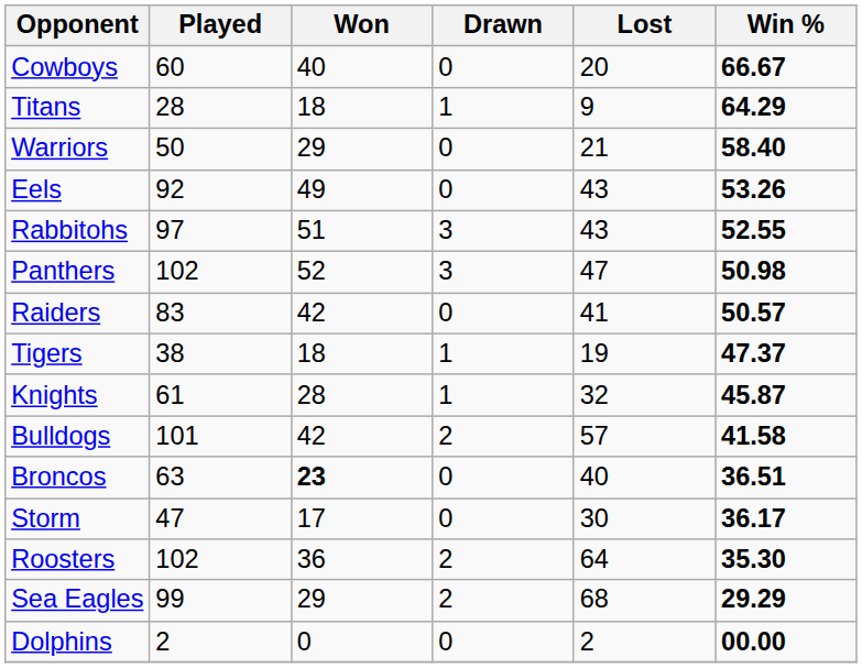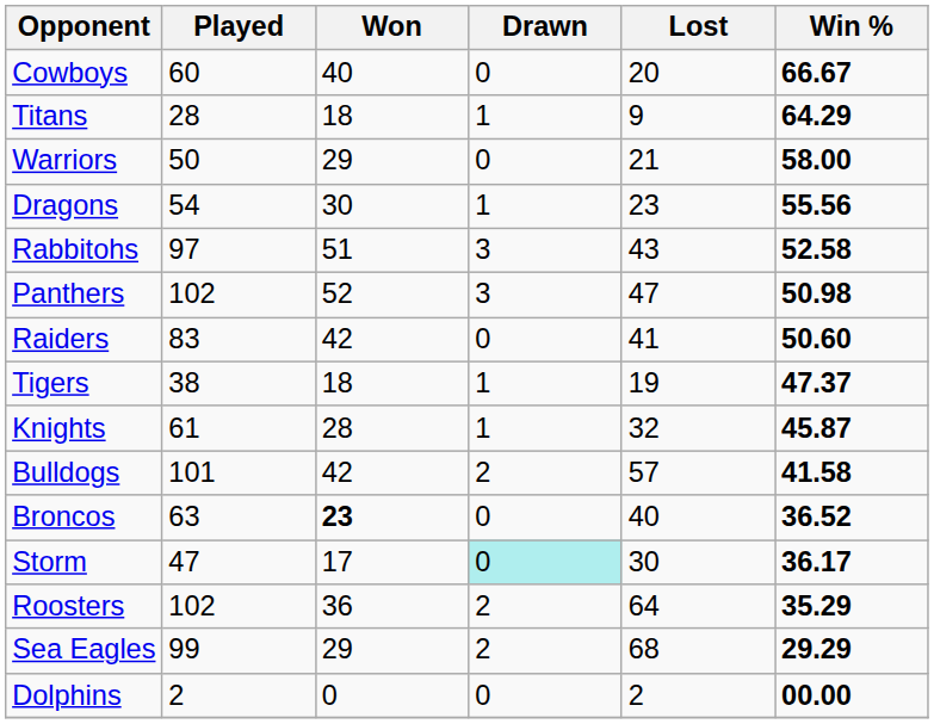 <table class="wikitable sortable defaultcenter col1left">
 <tr>
 <th>Opponent</th>
 <th style="width:5em">Played</th>
 <th style="width:5em">Won</th>
 <th style="width:5em">Drawn</th>
 <th style="width:5em">Lost</th>
 <th style="width:5em">Win %</th>
 </tr>
 <tr>
 <td> <a href='#'>Cowboys</a></td>
 <td>60</td>
 <td>40</td>
 <td>0</td>
 <td>20</td>
 <td><strong>66.67</strong></td>
 </tr>
 <tr>
 <td> <a href='#'>Titans</a></td>
 <td>28</td>
 <td>18</td>
 <td>1</td>
 <td>9</td>
 <td><strong>64.29</strong></td>
 </tr>
 <tr>
 <td> <a href='#'>Warriors</a></td>
 <td>50</td>
 <td>29</td>
 <td>0</td>
 <td>21</td>
-<td><strong>58.40</strong></td>
+<td><strong>58.00</strong></td>
 </tr>
 <tr>
-<td> <a href='#'>Eels</a></td>
-<td>92</td>
-<td>49</td>
-<td>0</td>
-<td>43</td>
-<td><strong>53.26</strong></td>
+<td> <a href='#'>Dragons</a></td>
+<td>54</td>
+<td>30</td>
+<td>1</td>
+<td>23</td>
+<td><strong>55.56</strong></td>
 </tr>
 <tr>
 <td> <a href='#'>Rabbitohs</a></td>
 <td>97</td>
 <td>51</td>
 <td>3</td>
 <td>43</td>
-<td><strong>52.55</strong></td>
+<td><strong>52.58</strong></td>
 </tr>
 <tr>
 <td> <a href='#'>Panthers</a></td>
 <td>102</td>
 <td>52</td>
 <td>3</td>
 <td>47</td>
 <td><strong>50.98</strong></td>
 </tr>
 <tr>
 <td> <a href='#'>Raiders</a></td>
 <td>83</td>
 <td>42</td>
 <td>0</td>
 <td>41</td>
-<td><strong>50.57</strong></td>
+<td><strong>50.60</strong></td>
 </tr>
 <tr>
 <td> <a href='#'>Tigers</a></td>
 <td>38</td>
 <td>18</td>
 <td>1</td>
 <td>19</td>
 <td><strong>47.37</strong></td>
 </tr>
 <tr>
 <td> <a href='#'>Knights</a></td>
 <td>61</td>
 <td>28</td>
 <td>1</td>
 <td>32</td>
 <td><strong>45.87</strong></td>
 </tr>
 <tr>
 <td> <a href='#'>Bulldogs</a></td>
 <td>101</td>
 <td>42</td>
 <td>2</td>
 <td>57</td>
 <td><strong>41.58</strong></td>
 </tr>
 <tr>
 <td> <a href='#'>Broncos</a></td>
 <td>63</td>
 <td><strong>23</strong></td>
 <td>0</td>
 <td>40</td>
-<td><strong>36.51</strong></td>
+<td><strong>36.52</strong></td>
 </tr>
 <tr>
 <td> <a href='#'>Storm</a></td>
 <td>47</td>
 <td>17</td>
-<td>0</td>
+<td style="background: paleturquoise;">0</td>
 <td>30</td>
 <td><strong>36.17</strong></td>
 </tr>
 <tr>
 <td> <a href='#'>Roosters</a></td>
 <td>102</td>
 <td>36</td>
 <td>2</td>
 <td>64</td>
-<td><strong>35.30</strong></td>
+<td><strong>35.29</strong></td>
 </tr>
 <tr>
 <td> <a href='#'>Sea Eagles</a></td>
 <td>99</td>
 <td>29</td>
 <td>2</td>
 <td>68</td>
 <td><strong>29.29</strong></td>
 </tr>
 <tr>
 <td> <a href='#'>Dolphins</a></td>
 <td>2</td>
 <td>0</td>
 <td>0</td>
 <td>2</td>
 <td><strong>00.00</strong></td>
 </tr>
 <tr class="sortbottom">
 </tr>
 </table>
